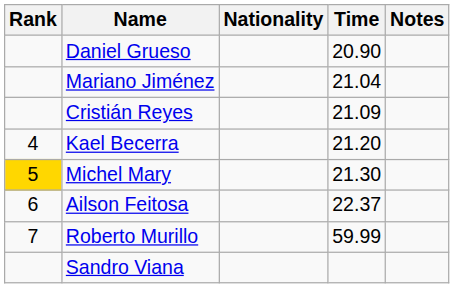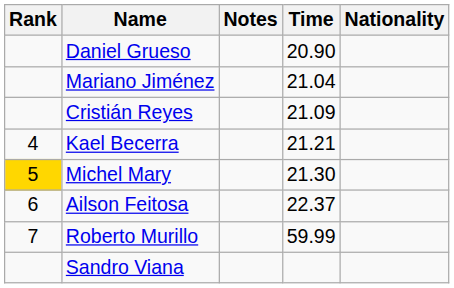 <table class="wikitable sortable" style="text-align:center">
 <tr>
 <th>Rank</th>
 <th>Name</th>
+<th>Notes</th>
+<th>Time</th>
 <th>Nationality</th>
-<th>Time</th>
-<th>Notes</th>
 </tr>
 <tr>
 <td></td>
 <td align=left><a href='#'>Daniel Grueso</a></td>
+<td></td>
+<td>20.90</td>
 <td align=left></td>
-<td>20.90</td>
-<td></td>
 </tr>
 <tr>
 <td></td>
 <td align=left><a href='#'>Mariano Jiménez</a></td>
+<td></td>
+<td>21.04</td>
 <td align=left></td>
-<td>21.04</td>
-<td></td>
 </tr>
 <tr>
 <td></td>
 <td align=left><a href='#'>Cristián Reyes</a></td>
+<td></td>
+<td>21.09</td>
 <td align=left></td>
-<td>21.09</td>
-<td></td>
 </tr>
 <tr>
 <td>4</td>
 <td align=left><a href='#'>Kael Becerra</a></td>
+<td></td>
+<td>21.21</td>
 <td align=left></td>
-<td>21.20</td>
-<td></td>
 </tr>
 <tr>
 <td style="background: gold;">5</td>
 <td align=left><a href='#'>Michel Mary</a></td>
+<td></td>
+<td>21.30</td>
 <td align=left></td>
-<td>21.30</td>
-<td></td>
 </tr>
 <tr>
 <td>6</td>
 <td align=left><a href='#'>Ailson Feitosa</a></td>
+<td></td>
+<td>22.37</td>
 <td align=left></td>
-<td>22.37</td>
-<td></td>
 </tr>
 <tr>
 <td>7</td>
 <td align=left><a href='#'>Roberto Murillo</a></td>
+<td></td>
+<td>59.99</td>
 <td align=left></td>
-<td>59.99</td>
-<td></td>
 </tr>
 <tr>
 <td></td>
 <td align=left><a href='#'>Sandro Viana</a></td>
-<td align=left></td>
 <td></td>
 <td></td>
+<td align=left></td>
 </tr>
 </table>
